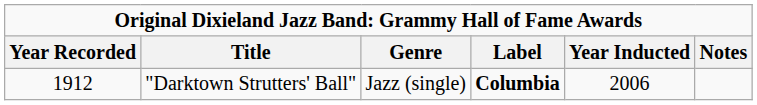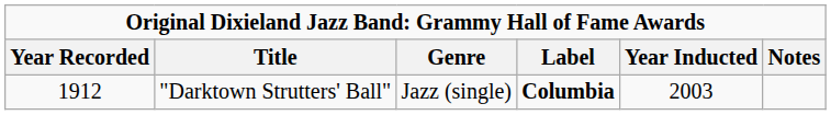 <table class=wikitable>
 <tr>
 <td colspan="6" style="text-align:center;"><strong>Original Dixieland Jazz Band: Grammy Hall of Fame Awards</strong></td>
 </tr>
 <tr>
 <th>Year Recorded</th>
 <th>Title</th>
 <th>Genre</th>
 <th>Label</th>
 <th>Year Inducted</th>
 <th>Notes</th>
 </tr>
 <tr align=center>
 <td>1912</td>
 <td>"Darktown Strutters' Ball"</td>
 <td>Jazz (single)</td>
 <td><strong>Columbia</strong></td>
-<td>2006</td>
+<td>2003</td>
 <td></td>
 </tr>
 </table>
